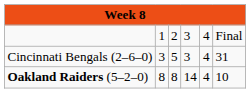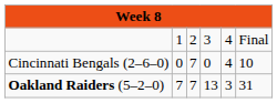 <table class="wikitable">
 <tr>
 <th colspan="60" style="background:#ed4e16;">Week 8</th>
 </tr>
 <tr>
 <td></td>
 <td>1</td>
 <td>2</td>
 <td>3</td>
 <td>4</td>
 <td>Final</td>
 </tr>
 <tr>
 <td>Cincinnati Bengals (2–6–0)</td>
-<td>3</td>
-<td>5</td>
-<td>3</td>
+<td>0</td>
+<td>7</td>
+<td>0</td>
 <td>4</td>
-<td>31</td>
+<td>10</td>
 </tr>
 <tr>
 <td><strong>Oakland Raiders</strong> (5–2–0)</td>
-<td>8</td>
-<td>8</td>
-<td>14</td>
-<td>4</td>
-<td>10</td>
+<td>7</td>
+<td>7</td>
+<td>13</td>
+<td>3</td>
+<td>31</td>
 </tr>
 </table>
